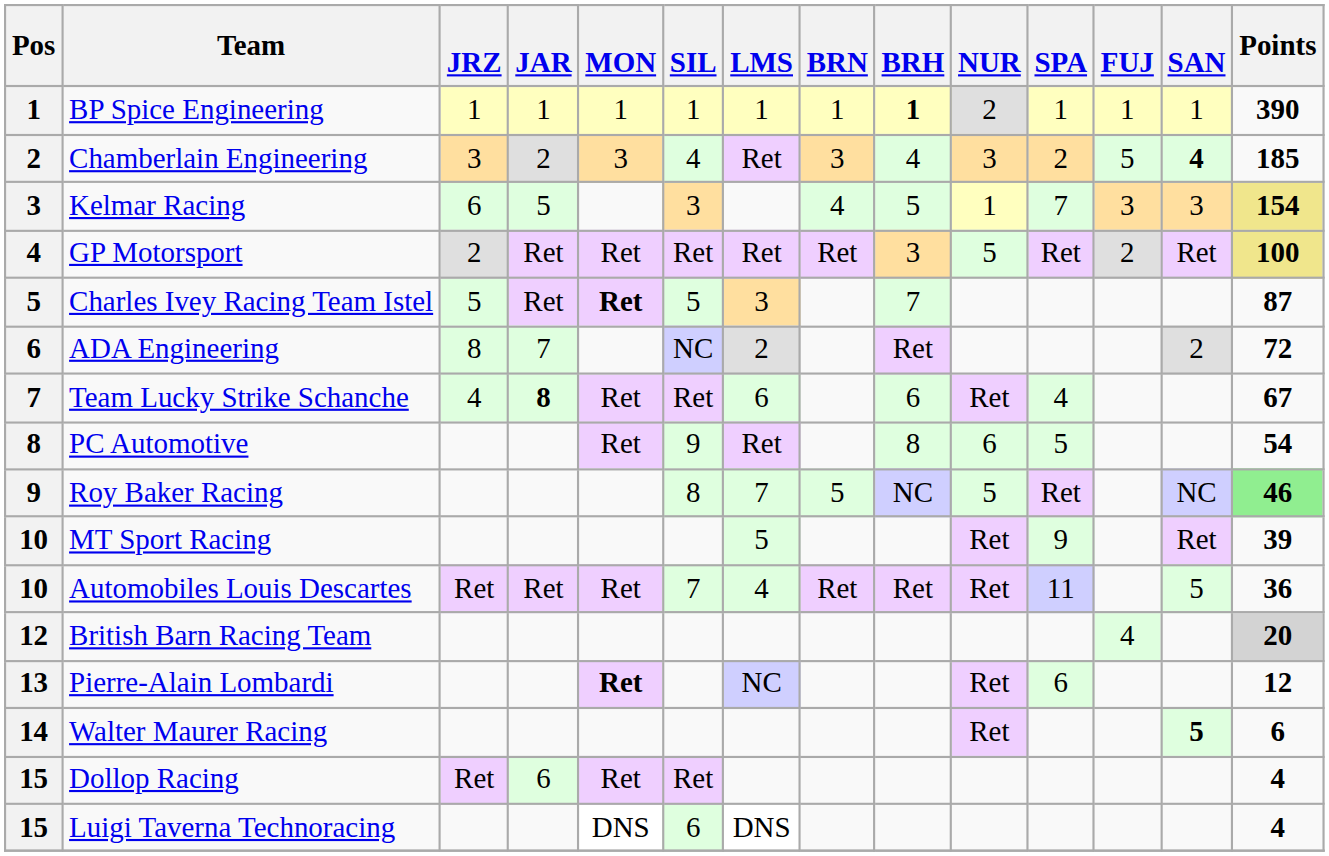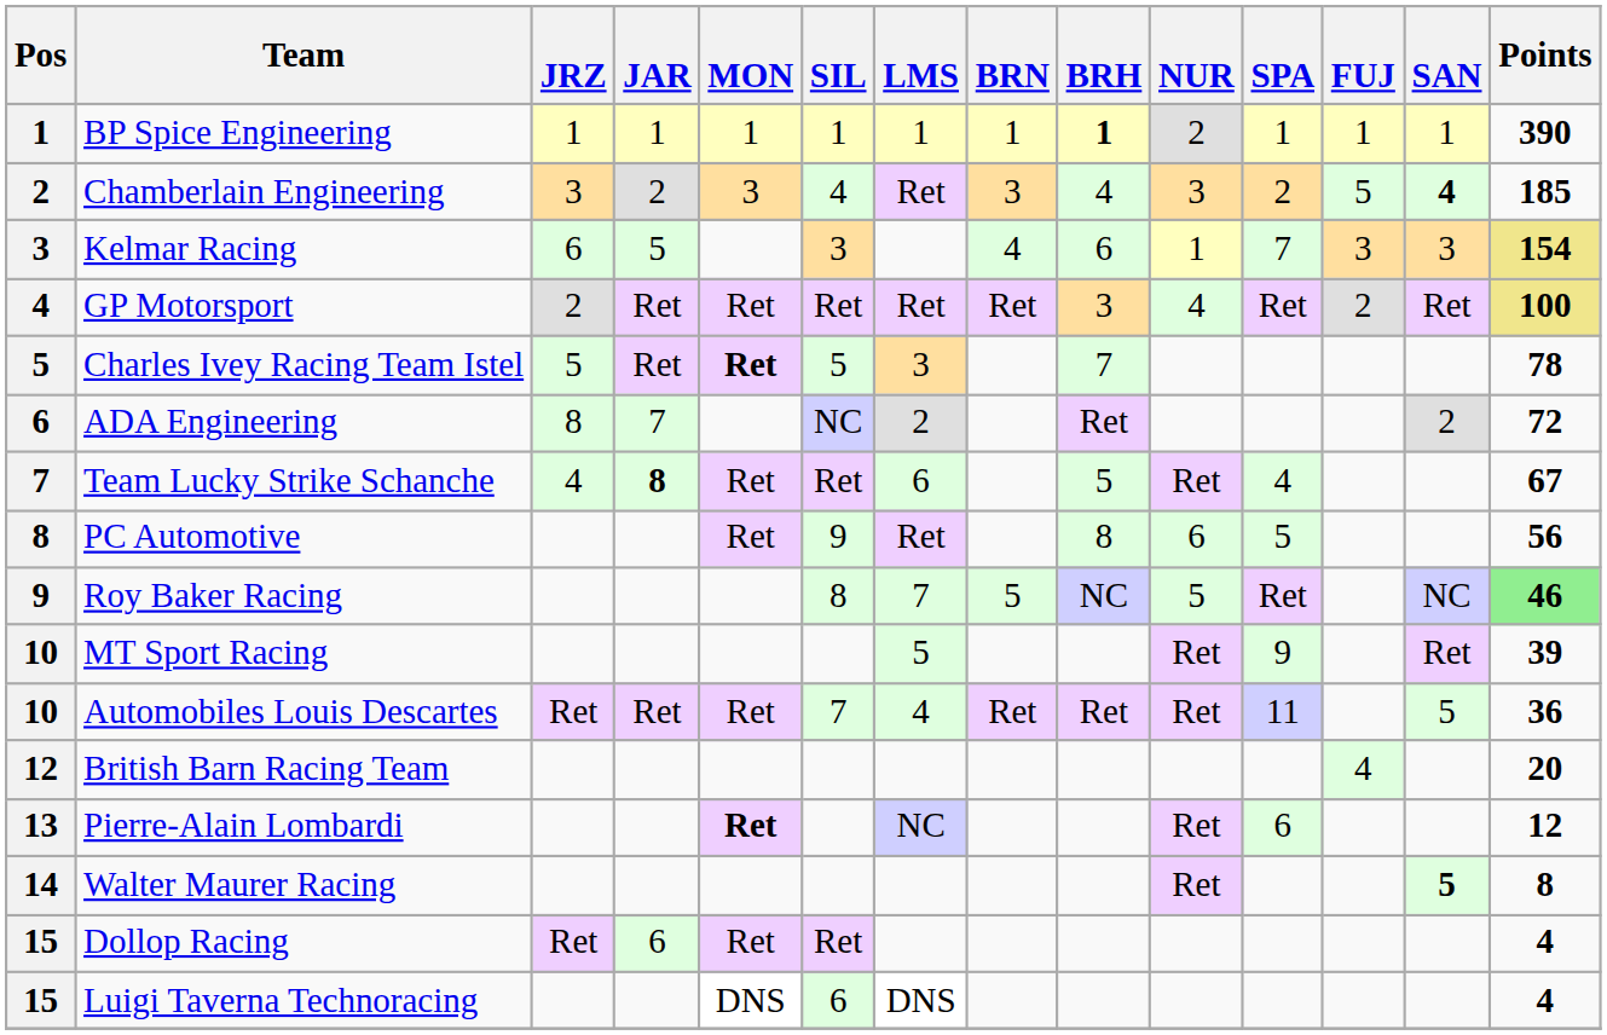 <table class="wikitable" style="font-size:85%; text-align:center">
 <tr>
 <th valign="middle">Pos</th>
 <th valign="middle">Team</th>
 <th><br><a href='#'>JRZ</a></th>
 <th><br><a href='#'>JAR</a></th>
 <th><br><a href='#'>MON</a></th>
 <th><br><a href='#'>SIL</a></th>
 <th><br><a href='#'>LMS</a></th>
 <th><br><a href='#'>BRN</a></th>
 <th><br><a href='#'>BRH</a></th>
 <th><br><a href='#'>NUR</a></th>
 <th><br><a href='#'>SPA</a></th>
 <th><br><a href='#'>FUJ</a></th>
 <th><br><a href='#'>SAN</a></th>
 <th>Points</th>
 </tr>
 <tr>
 <th>1</th>
 <td align=left> <a href='#'>BP Spice Engineering</a></td>
 <td style="background:#ffffbf;">1</td>
 <td style="background:#ffffbf;">1</td>
 <td style="background:#ffffbf;">1</td>
 <td style="background:#ffffbf;">1</td>
 <td style="background:#ffffbf;">1</td>
 <td style="background:#ffffbf;">1</td>
 <td style="background:#ffffbf;"><strong>1</strong></td>
 <td style="background:#dfdfdf;">2</td>
 <td style="background:#ffffbf;">1</td>
 <td style="background:#ffffbf;">1</td>
 <td style="background:#ffffbf;">1</td>
 <td><strong>390</strong></td>
 </tr>
 <tr>
 <th>2</th>
 <td align=left> <a href='#'>Chamberlain Engineering</a></td>
 <td style="background:#ffdf9f;">3</td>
 <td style="background:#dfdfdf;">2</td>
 <td style="background:#ffdf9f;">3</td>
 <td style="background:#dfffdf;">4</td>
 <td style="background:#efcfff;">Ret</td>
 <td style="background:#ffdf9f;">3</td>
 <td style="background:#dfffdf;">4</td>
 <td style="background:#ffdf9f;">3</td>
 <td style="background:#ffdf9f;">2</td>
 <td style="background:#dfffdf;">5</td>
 <td style="background:#dfffdf;"><strong>4</strong></td>
 <td><strong>185</strong></td>
 </tr>
 <tr>
 <th>3</th>
 <td align=left> <a href='#'>Kelmar Racing</a></td>
 <td style="background:#dfffdf;">6</td>
 <td style="background:#dfffdf;">5</td>
 <td></td>
 <td style="background:#ffdf9f;">3</td>
 <td></td>
 <td style="background:#dfffdf;">4</td>
-<td style="background:#dfffdf;">5</td>
+<td style="background:#dfffdf;">6</td>
 <td style="background:#ffffbf;">1</td>
 <td style="background:#dfffdf;">7</td>
 <td style="background:#ffdf9f;">3</td>
 <td style="background:#ffdf9f;">3</td>
 <td style="background: khaki;"><strong>154</strong></td>
 </tr>
 <tr>
 <th>4</th>
 <td align=left> <a href='#'>GP Motorsport</a></td>
 <td style="background:#dfdfdf;">2</td>
 <td style="background:#efcfff;">Ret</td>
 <td style="background:#efcfff;">Ret</td>
 <td style="background:#efcfff;">Ret</td>
 <td style="background:#efcfff;">Ret</td>
 <td style="background:#efcfff;">Ret</td>
 <td style="background:#ffdf9f;">3</td>
-<td style="background:#dfffdf;">5</td>
+<td style="background:#dfffdf;">4</td>
 <td style="background:#efcfff;">Ret</td>
 <td style="background:#dfdfdf;">2</td>
 <td style="background:#efcfff;">Ret</td>
 <td style="background: khaki;"><strong>100</strong></td>
 </tr>
 <tr>
 <th>5</th>
 <td align=left> <a href='#'>Charles Ivey Racing Team Istel</a></td>
 <td style="background:#dfffdf;">5</td>
 <td style="background:#efcfff;">Ret</td>
 <td style="background:#efcfff;"><strong>Ret</strong></td>
 <td style="background:#dfffdf;">5</td>
 <td style="background:#ffdf9f;">3</td>
 <td></td>
 <td style="background:#dfffdf;">7</td>
 <td></td>
 <td></td>
 <td></td>
 <td></td>
-<td><strong>87</strong></td>
+<td><strong>78</strong></td>
 </tr>
 <tr>
 <th>6</th>
 <td align=left> <a href='#'>ADA Engineering</a></td>
 <td style="background:#dfffdf;">8</td>
 <td style="background:#dfffdf;">7</td>
 <td></td>
 <td style="background:#cfcfff;">NC</td>
 <td style="background:#dfdfdf;">2</td>
 <td></td>
 <td style="background:#efcfff;">Ret</td>
 <td></td>
 <td></td>
 <td></td>
 <td style="background:#dfdfdf;">2</td>
 <td><strong>72</strong></td>
 </tr>
 <tr>
 <th>7</th>
 <td align=left> <a href='#'>Team Lucky Strike Schanche</a></td>
 <td style="background:#dfffdf;">4</td>
 <td style="background:#dfffdf;"><strong>8</strong></td>
 <td style="background:#efcfff;">Ret</td>
 <td style="background:#efcfff;">Ret</td>
 <td style="background:#dfffdf;">6</td>
 <td></td>
-<td style="background:#dfffdf;">6</td>
+<td style="background:#dfffdf;">5</td>
 <td style="background:#efcfff;">Ret</td>
 <td style="background:#dfffdf;">4</td>
 <td></td>
 <td></td>
 <td><strong>67</strong></td>
 </tr>
 <tr>
 <th>8</th>
 <td align=left> <a href='#'>PC Automotive</a></td>
 <td></td>
 <td></td>
 <td style="background:#efcfff;">Ret</td>
 <td style="background:#dfffdf;">9</td>
 <td style="background:#efcfff;">Ret</td>
 <td></td>
 <td style="background:#dfffdf;">8</td>
 <td style="background:#dfffdf;">6</td>
 <td style="background:#dfffdf;">5</td>
 <td></td>
 <td></td>
-<td><strong>54</strong></td>
+<td><strong>56</strong></td>
 </tr>
 <tr>
 <th>9</th>
 <td align=left> <a href='#'>Roy Baker Racing</a></td>
 <td></td>
 <td></td>
 <td></td>
 <td style="background:#dfffdf;">8</td>
 <td style="background:#dfffdf;">7</td>
 <td style="background:#dfffdf;">5</td>
 <td style="background:#cfcfff;">NC</td>
 <td style="background:#dfffdf;">5</td>
 <td style="background:#efcfff;">Ret</td>
 <td></td>
 <td style="background:#cfcfff;">NC</td>
 <td style="background: lightgreen;"><strong>46</strong></td>
 </tr>
 <tr>
 <th>10</th>
 <td align=left> <a href='#'>MT Sport Racing</a></td>
 <td></td>
 <td></td>
 <td></td>
 <td></td>
 <td style="background:#dfffdf;">5</td>
 <td></td>
 <td></td>
 <td style="background:#efcfff;">Ret</td>
 <td style="background:#dfffdf;">9</td>
 <td></td>
 <td style="background:#efcfff;">Ret</td>
 <td><strong>39</strong></td>
 </tr>
 <tr>
 <th>10</th>
 <td align=left> <a href='#'>Automobiles Louis Descartes</a></td>
 <td style="background:#efcfff;">Ret</td>
 <td style="background:#efcfff;">Ret</td>
 <td style="background:#efcfff;">Ret</td>
 <td style="background:#dfffdf;">7</td>
 <td style="background:#dfffdf;">4</td>
 <td style="background:#efcfff;">Ret</td>
 <td style="background:#efcfff;">Ret</td>
 <td style="background:#efcfff;">Ret</td>
 <td style="background:#cfcfff;">11</td>
 <td></td>
 <td style="background:#dfffdf;">5</td>
 <td><strong>36</strong></td>
 </tr>
 <tr>
 <th>12</th>
 <td align=left> <a href='#'>British Barn Racing Team</a></td>
 <td></td>
 <td></td>
 <td></td>
 <td></td>
 <td></td>
 <td></td>
 <td></td>
 <td></td>
 <td></td>
 <td style="background:#dfffdf;">4</td>
 <td></td>
-<td style="background: lightgrey;"><strong>20</strong></td>
+<td><strong>20</strong></td>
 </tr>
 <tr>
 <th>13</th>
 <td align=left> <a href='#'>Pierre-Alain Lombardi</a></td>
 <td></td>
 <td></td>
 <td style="background:#efcfff;"><strong>Ret</strong></td>
 <td></td>
 <td style="background:#cfcfff;">NC</td>
 <td></td>
 <td></td>
 <td style="background:#efcfff;">Ret</td>
 <td style="background:#dfffdf;">6</td>
 <td></td>
 <td></td>
 <td><strong>12</strong></td>
 </tr>
 <tr>
 <th>14</th>
 <td align=left> <a href='#'>Walter Maurer Racing</a></td>
 <td></td>
 <td></td>
 <td></td>
 <td></td>
 <td></td>
 <td></td>
 <td></td>
 <td style="background:#efcfff;">Ret</td>
 <td></td>
 <td></td>
 <td style="background:#dfffdf;"><strong>5</strong></td>
-<td><strong>6</strong></td>
+<td><strong>8</strong></td>
 </tr>
 <tr>
 <th>15</th>
 <td align=left> <a href='#'>Dollop Racing</a></td>
 <td style="background:#efcfff;">Ret</td>
 <td style="background:#dfffdf;">6</td>
 <td style="background:#efcfff;">Ret</td>
 <td style="background:#efcfff;">Ret</td>
 <td></td>
 <td></td>
 <td></td>
 <td></td>
 <td></td>
 <td></td>
 <td></td>
 <td><strong>4</strong></td>
 </tr>
 <tr>
 <th>15</th>
 <td align=left> <a href='#'>Luigi Taverna Technoracing</a></td>
 <td></td>
 <td></td>
 <td style="background:#ffffff;">DNS</td>
 <td style="background:#dfffdf;">6</td>
 <td style="background:#ffffff;">DNS</td>
 <td></td>
 <td></td>
 <td></td>
 <td></td>
 <td></td>
 <td></td>
 <td><strong>4</strong></td>
 </tr>
 <tr>
 </tr>
 </table>
